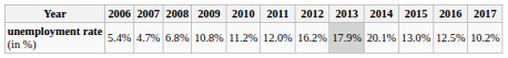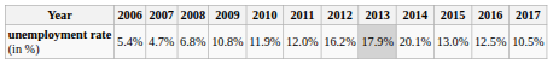 <table class="wikitable">
 <tr>
 <th>Year</th>
 <th>2006</th>
 <th>2007</th>
 <th>2008</th>
 <th>2009</th>
 <th>2010</th>
 <th>2011</th>
 <th>2012</th>
 <th>2013</th>
 <th>2014</th>
 <th>2015</th>
 <th>2016</th>
 <th>2017</th>
 </tr>
 <tr>
 <td><strong>unemployment rate</strong><br>(in %)</td>
 <td>5.4%</td>
 <td>4.7%</td>
 <td>6.8%</td>
 <td>10.8%</td>
-<td>11.2%</td>
+<td>11.9%</td>
 <td>12.0%</td>
 <td>16.2%</td>
 <td style="background: lightgrey;">17.9%</td>
 <td>20.1%</td>
 <td>13.0%</td>
 <td>12.5%</td>
-<td>10.2%</td>
+<td>10.5%</td>
 </tr>
 </table>
